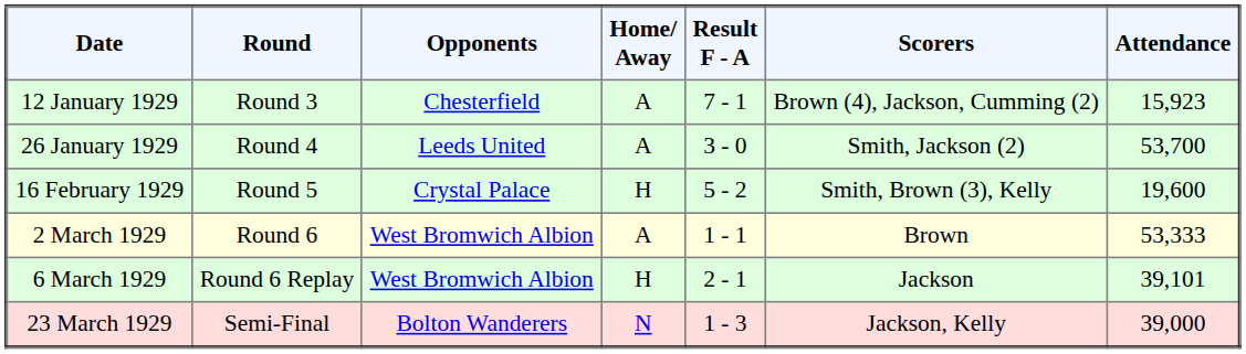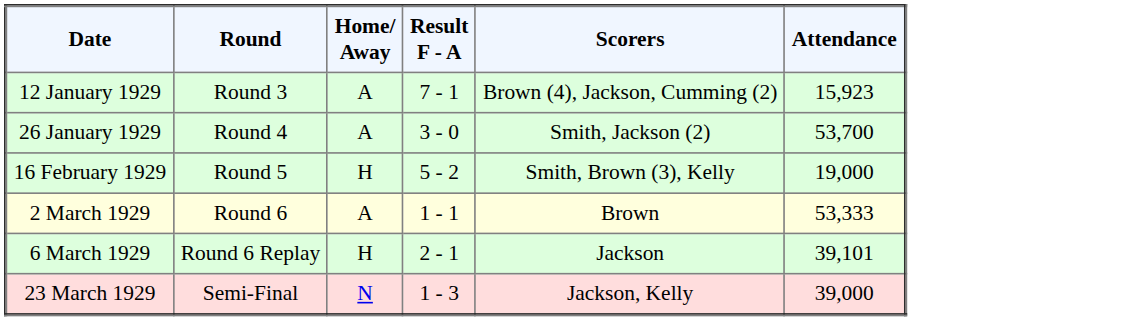 <table border="2" cellpadding="4" style="border-collapse:collapse; text-align:center; font-size:smaller;">
 <tr style="background:#f0f6ff;">
 <th><strong>Date</strong></th>
 <th><strong>Round</strong></th>
-<th><strong>Opponents</strong></th>
 <th><strong>Home/<br>Away</strong></th>
 <th><strong>Result<br>F - A</strong></th>
 <th><strong>Scorers</strong></th>
 <th><strong>Attendance</strong></th>
 </tr>
 <tr bgcolor="#ddffdd">
 <td>12 January 1929</td>
 <td>Round 3</td>
-<td><a href='#'>Chesterfield</a></td>
 <td>A</td>
 <td>7 - 1</td>
 <td>Brown (4), Jackson, Cumming (2)</td>
 <td>15,923</td>
 </tr>
 <tr bgcolor="#ddffdd">
 <td>26 January 1929</td>
 <td>Round 4</td>
-<td><a href='#'>Leeds United</a></td>
 <td>A</td>
 <td>3 - 0</td>
 <td>Smith, Jackson (2)</td>
 <td>53,700</td>
 </tr>
 <tr bgcolor="#ddffdd">
 <td>16 February 1929</td>
 <td>Round 5</td>
-<td><a href='#'>Crystal Palace</a></td>
 <td>H</td>
 <td>5 - 2</td>
 <td>Smith, Brown (3), Kelly</td>
-<td>19,600</td>
+<td>19,000</td>
 </tr>
 <tr bgcolor="#ffffdd">
 <td>2 March 1929</td>
 <td>Round 6</td>
-<td><a href='#'>West Bromwich Albion</a></td>
 <td>A</td>
 <td>1 - 1</td>
 <td>Brown</td>
 <td>53,333</td>
 </tr>
 <tr bgcolor="#ddffdd">
 <td>6 March 1929</td>
 <td>Round 6 Replay</td>
-<td><a href='#'>West Bromwich Albion</a></td>
 <td>H</td>
 <td>2 - 1</td>
 <td>Jackson</td>
 <td>39,101</td>
 </tr>
 <tr bgcolor="#ffdddd">
 <td>23 March 1929</td>
 <td>Semi-Final</td>
-<td><a href='#'>Bolton Wanderers</a></td>
 <td><a href='#'>N</a></td>
 <td>1 - 3</td>
 <td>Jackson, Kelly</td>
 <td>39,000</td>
 </tr>
 </table>
